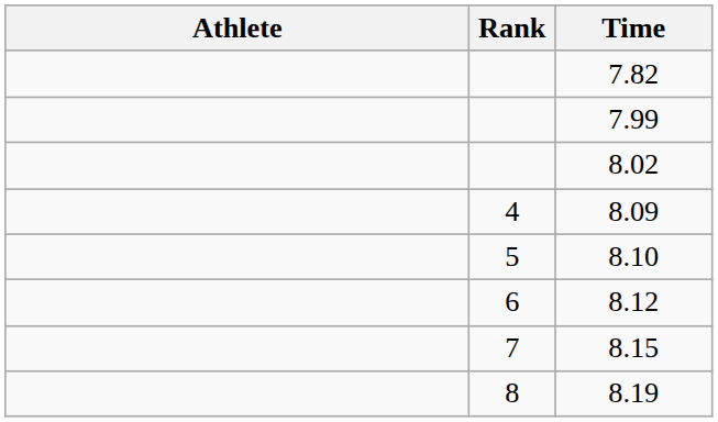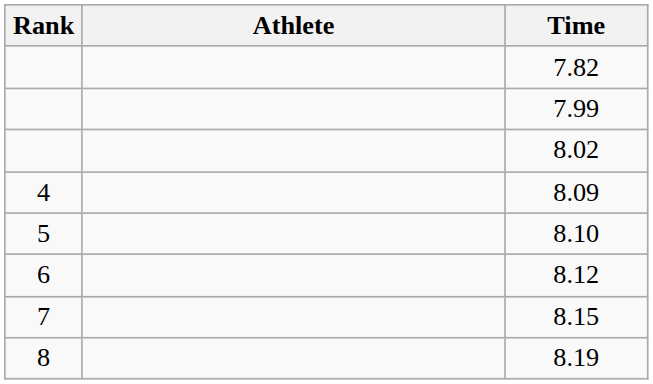 <table class=wikitable style="text-align:center">
 <tr>
+<th width=40>Rank</th>
 <th width=250>Athlete</th>
-<th width=40>Rank</th>
 <th width=80>Time</th>
 </tr>
 <tr>
+<td></td>
 <td align=left></td>
-<td></td>
 <td>7.82</td>
 </tr>
 <tr>
+<td></td>
 <td align=left></td>
-<td></td>
 <td>7.99</td>
 </tr>
 <tr>
+<td></td>
 <td align=left></td>
-<td></td>
 <td>8.02</td>
 </tr>
 <tr>
+<td>4</td>
 <td align=left></td>
-<td>4</td>
 <td>8.09</td>
 </tr>
 <tr>
+<td>5</td>
 <td align=left></td>
-<td>5</td>
 <td>8.10</td>
 </tr>
 <tr>
+<td>6</td>
 <td align=left></td>
-<td>6</td>
 <td>8.12</td>
 </tr>
 <tr>
+<td>7</td>
 <td align=left></td>
-<td>7</td>
 <td>8.15</td>
 </tr>
 <tr>
+<td>8</td>
 <td align=left></td>
-<td>8</td>
 <td>8.19</td>
 </tr>
 </table>
